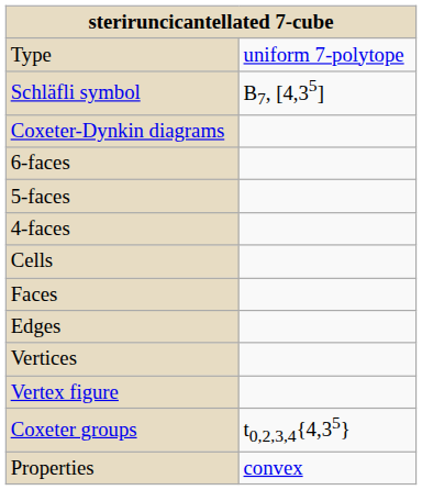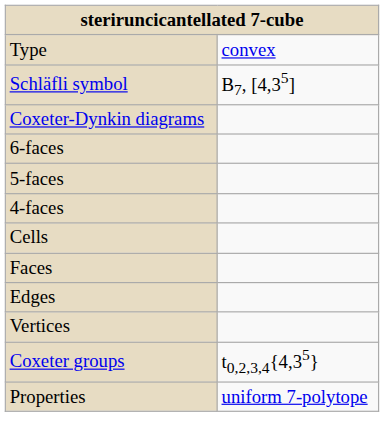 <table class="wikitable" align="right" style="margin-left:10px" width="320">
 <tr>
 <th style="background:#e7dcc3;" colspan="2">steriruncicantellated 7-cube</th>
 </tr>
 <tr>
 <td style="background:#e7dcc3;">Type</td>
-<td><a href='#'>uniform 7-polytope</a></td>
+<td><a href='#'>convex</a></td>
 </tr>
 <tr>
 <td style="background:#e7dcc3;"><a href='#'>Schläfli symbol</a></td>
 <td>B<sub>7</sub>, [4,3<sup>5</sup>]</td>
 </tr>
 <tr>
 <td style="background:#e7dcc3;"><a href='#'>Coxeter-Dynkin diagrams</a></td>
 <td></td>
 </tr>
 <tr>
 <td style="background:#e7dcc3;">6-faces</td>
 <td></td>
 </tr>
 <tr>
 <td style="background:#e7dcc3;">5-faces</td>
 <td></td>
 </tr>
 <tr>
 <td style="background:#e7dcc3;">4-faces</td>
 <td></td>
 </tr>
 <tr>
 <td style="background:#e7dcc3;">Cells</td>
 <td></td>
 </tr>
 <tr>
 <td style="background:#e7dcc3;">Faces</td>
 <td></td>
 </tr>
 <tr>
 <td style="background:#e7dcc3;">Edges</td>
 <td></td>
 </tr>
 <tr>
 <td style="background:#e7dcc3;">Vertices</td>
 <td></td>
 </tr>
 <tr>
-<td style="background:#e7dcc3;"><a href='#'>Vertex figure</a></td>
-<td></td>
-</tr>
-<tr>
 <td style="background:#e7dcc3;"><a href='#'>Coxeter groups</a></td>
 <td>t<sub>0,2,3,4</sub>{4,3<sup>5</sup>}</td>
 </tr>
 <tr>
 <td style="background:#e7dcc3;">Properties</td>
-<td><a href='#'>convex</a></td>
+<td><a href='#'>uniform 7-polytope</a></td>
 </tr>
 </table>
